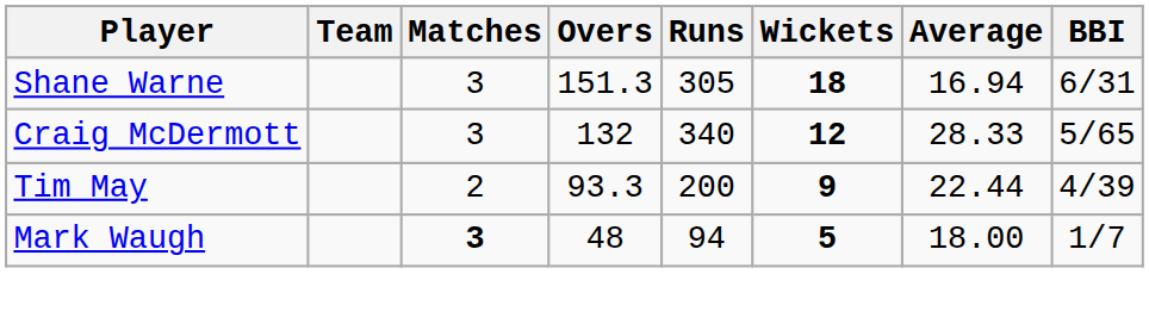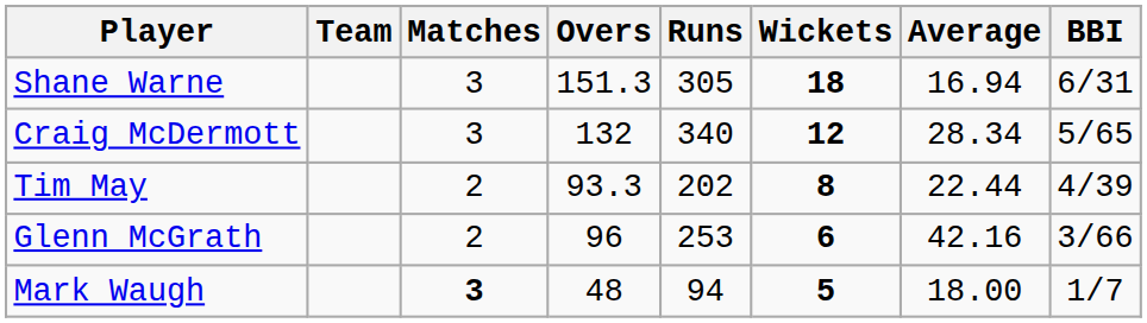 <table class="wikitable" style="text-align:center;">
 <tr>
 <th>Player</th>
 <th>Team</th>
 <th>Matches</th>
 <th>Overs</th>
 <th>Runs</th>
 <th>Wickets</th>
 <th>Average</th>
 <th>BBI</th>
 </tr>
 <tr>
 <td style="text-align:left"><a href='#'>Shane Warne</a></td>
 <td style="text-align:left"></td>
 <td>3</td>
 <td>151.3</td>
 <td>305</td>
 <td><strong>18</strong></td>
 <td>16.94</td>
 <td>6/31</td>
 </tr>
 <tr>
 <td style="text-align:left"><a href='#'>Craig McDermott</a></td>
 <td style="text-align:left"></td>
 <td>3</td>
 <td>132</td>
 <td>340</td>
 <td><strong>12</strong></td>
-<td>28.33</td>
+<td>28.34</td>
 <td>5/65</td>
 </tr>
 <tr>
 <td style="text-align:left"><a href='#'>Tim May</a></td>
 <td style="text-align:left"></td>
 <td>2</td>
 <td>93.3</td>
-<td>200</td>
-<td><strong>9</strong></td>
+<td>202</td>
+<td><strong>8</strong></td>
 <td>22.44</td>
 <td>4/39</td>
+</tr>
+<tr>
+<td style="text-align:left"><a href='#'>Glenn McGrath</a></td>
+<td style="text-align:left"></td>
+<td>2</td>
+<td>96</td>
+<td>253</td>
+<td><strong>6</strong></td>
+<td>42.16</td>
+<td>3/66</td>
 </tr>
 <tr>
 <td style="text-align:left"><a href='#'>Mark Waugh</a></td>
 <td style="text-align:left"></td>
 <td><strong>3</strong></td>
 <td>48</td>
 <td>94</td>
 <td><strong>5</strong></td>
 <td>18.00</td>
 <td>1/7</td>
 </tr>
 </table>
